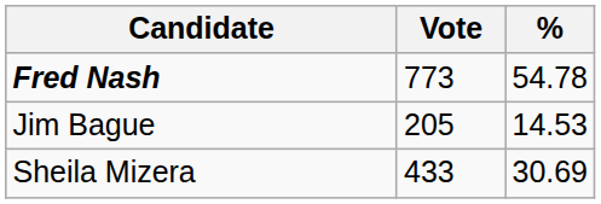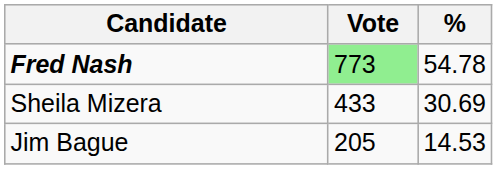 <table class="wikitable">
 <tr>
 <th bgcolor="#DDDDFF" width="200px">Candidate</th>
 <th bgcolor="#DDDDFF" width="50px">Vote</th>
 <th bgcolor="#DDDDFF" width="30px">%</th>
 </tr>
 <tr>
 <td><strong><em>Fred Nash</em></strong></td>
-<td>773</td>
+<td style="background: lightgreen;">773</td>
 <td>54.78</td>
+</tr>
+<tr>
+<td>Sheila Mizera</td>
+<td>433</td>
+<td>30.69</td>
 </tr>
 <tr>
 <td>Jim Bague</td>
 <td>205</td>
 <td>14.53</td>
 </tr>
-<tr>
-<td>Sheila Mizera</td>
-<td>433</td>
-<td>30.69</td>
-</tr>
 </table>
